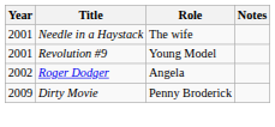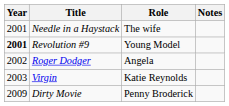 <table class="wikitable sortable">
 <tr>
 <th>Year</th>
 <th>Title</th>
 <th>Role</th>
 <th class="unsortable">Notes</th>
 </tr>
 <tr>
 <td>2001</td>
 <td><em>Needle in a Haystack</em></td>
 <td>The wife</td>
 <td></td>
 </tr>
 <tr>
-<td>2001</td>
+<td><strong>2001</strong></td>
 <td><em>Revolution #9</em></td>
 <td>Young Model</td>
 <td></td>
 </tr>
 <tr>
 <td>2002</td>
 <td><em><a href='#'>Roger Dodger</a></em></td>
 <td>Angela</td>
 <td></td>
 </tr>
 <tr>
+<td>2003</td>
+<td><em><a href='#'>Virgin</a></em></td>
+<td>Katie Reynolds</td>
+<td></td>
+</tr>
+<tr>
 <td>2009</td>
 <td><em>Dirty Movie</em></td>
 <td>Penny Broderick</td>
 <td></td>
 </tr>
 </table>
